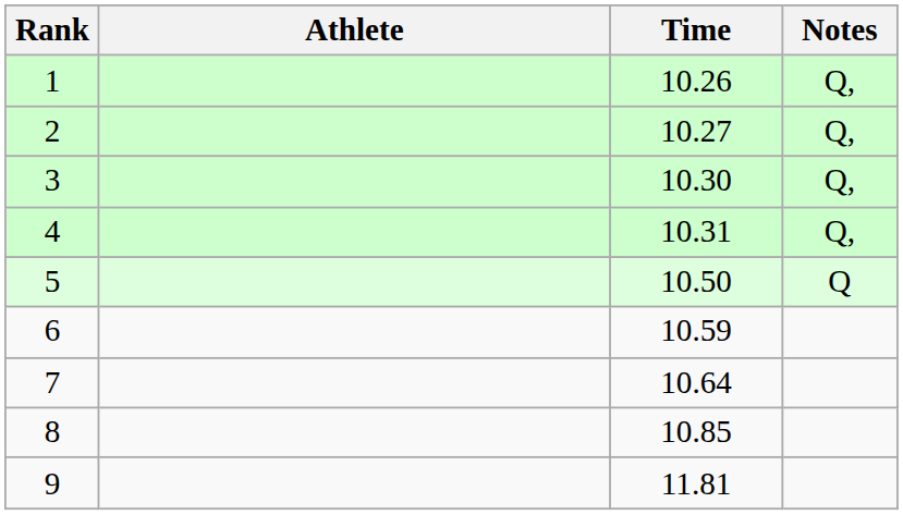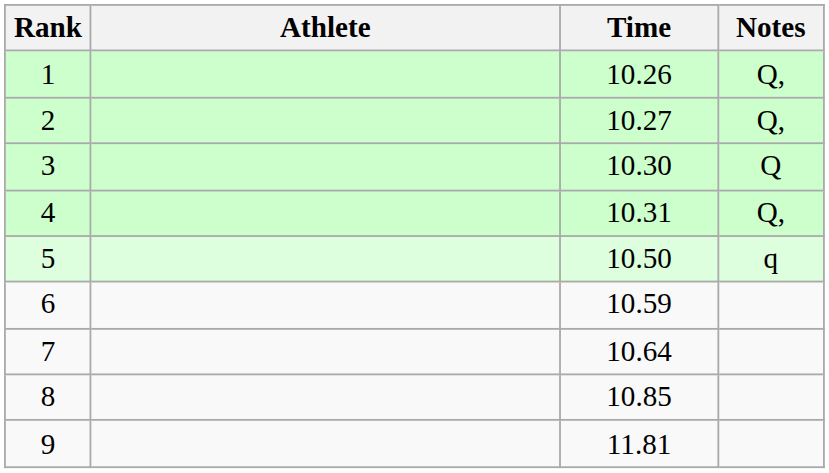 <table class="wikitable" style="text-align:center">
 <tr>
 <th width=40>Rank</th>
 <th width=250>Athlete</th>
 <th width=80>Time</th>
 <th width=50>Notes</th>
 </tr>
 <tr bgcolor=ccffcc>
 <td>1</td>
 <td align=left></td>
 <td>10.26</td>
 <td>Q, </td>
 </tr>
 <tr bgcolor=ccffcc>
 <td>2</td>
 <td align=left></td>
 <td>10.27</td>
 <td>Q, </td>
 </tr>
 <tr bgcolor=ccffcc>
 <td>3</td>
 <td align=left></td>
 <td>10.30</td>
-<td>Q, </td>
+<td>Q</td>
 </tr>
 <tr bgcolor=ccffcc>
 <td>4</td>
 <td align=left></td>
 <td>10.31</td>
 <td>Q, </td>
 </tr>
 <tr bgcolor=ddffdd>
 <td>5</td>
 <td align=left></td>
 <td>10.50</td>
-<td>Q</td>
+<td>q</td>
 </tr>
 <tr>
 <td>6</td>
 <td align=left></td>
 <td>10.59</td>
 <td></td>
 </tr>
 <tr>
 <td>7</td>
 <td align=left></td>
 <td>10.64</td>
 <td></td>
 </tr>
 <tr>
 <td>8</td>
 <td align=left></td>
 <td>10.85</td>
 <td></td>
 </tr>
 <tr>
 <td>9</td>
 <td align=left></td>
 <td>11.81</td>
 <td></td>
 </tr>
 </table>
